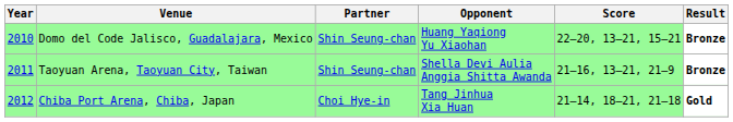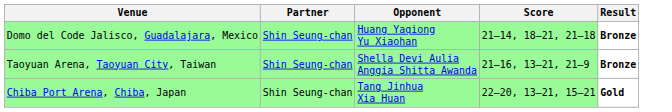 <table class="sortable wikitable" style="font-size: 90%;">
 <tr>
-<th>Year</th>
 <th>Venue</th>
 <th>Partner</th>
 <th>Opponent</th>
 <th>Score</th>
 <th>Result</th>
 </tr>
 <tr style="background:#98FB98">
-<td align="center"><a href='#'>2010</a></td>
 <td align="left">Domo del Code Jalisco, <a href='#'>Guadalajara</a>, Mexico</td>
 <td align="left"> <a href='#'>Shin Seung-chan</a></td>
 <td align="left"> <a href='#'>Huang Yaqiong</a><br> <a href='#'>Yu Xiaohan</a></td>
-<td align="left">22–20, 13–21, 15–21</td>
+<td align="left">21–14, 18–21, 21–18</td>
 <td style="text-align:left; background:white"> <strong>Bronze</strong></td>
 </tr>
 <tr style="background:#98FB98">
-<td align="center"><a href='#'>2011</a></td>
 <td align="left">Taoyuan Arena, <a href='#'>Taoyuan City</a>, Taiwan</td>
 <td align="left"> <a href='#'>Shin Seung-chan</a></td>
 <td align="left"> <a href='#'>Shella Devi Aulia</a><br> <a href='#'>Anggia Shitta Awanda</a></td>
 <td align="left">21–16, 13–21, 21–9</td>
 <td style="text-align:left; background:white"> <strong>Bronze</strong></td>
 </tr>
 <tr style="background:#98FB98">
-<td align="center"><a href='#'>2012</a></td>
 <td align="left"><a href='#'>Chiba Port Arena</a>, <a href='#'>Chiba</a>, Japan</td>
-<td align="left"> <a href='#'>Choi Hye-in</a></td>
+<td align="left"> Shin Seung-chan</td>
 <td align="left"> <a href='#'>Tang Jinhua</a><br> <a href='#'>Xia Huan</a></td>
-<td align="left">21–14, 18–21, 21–18</td>
+<td align="left">22–20, 13–21, 15–21</td>
 <td style="text-align:left; background:white"> <strong>Gold</strong></td>
 </tr>
 </table>
